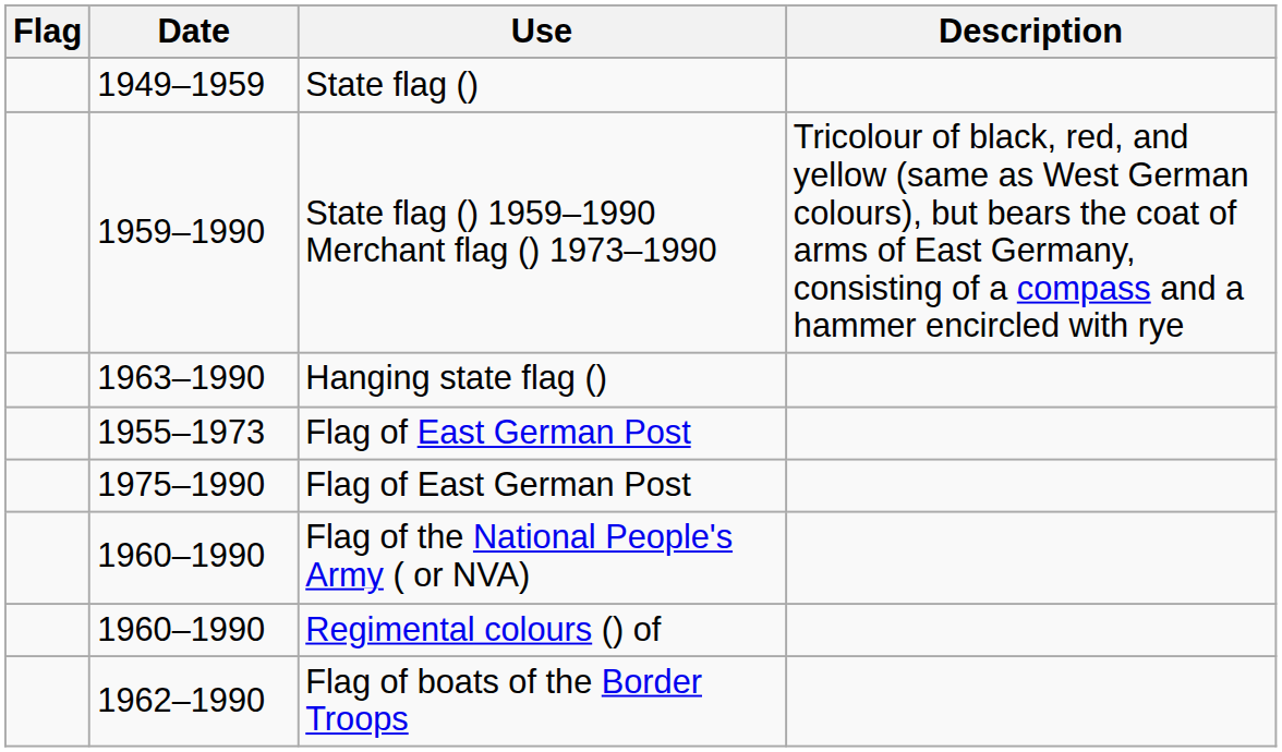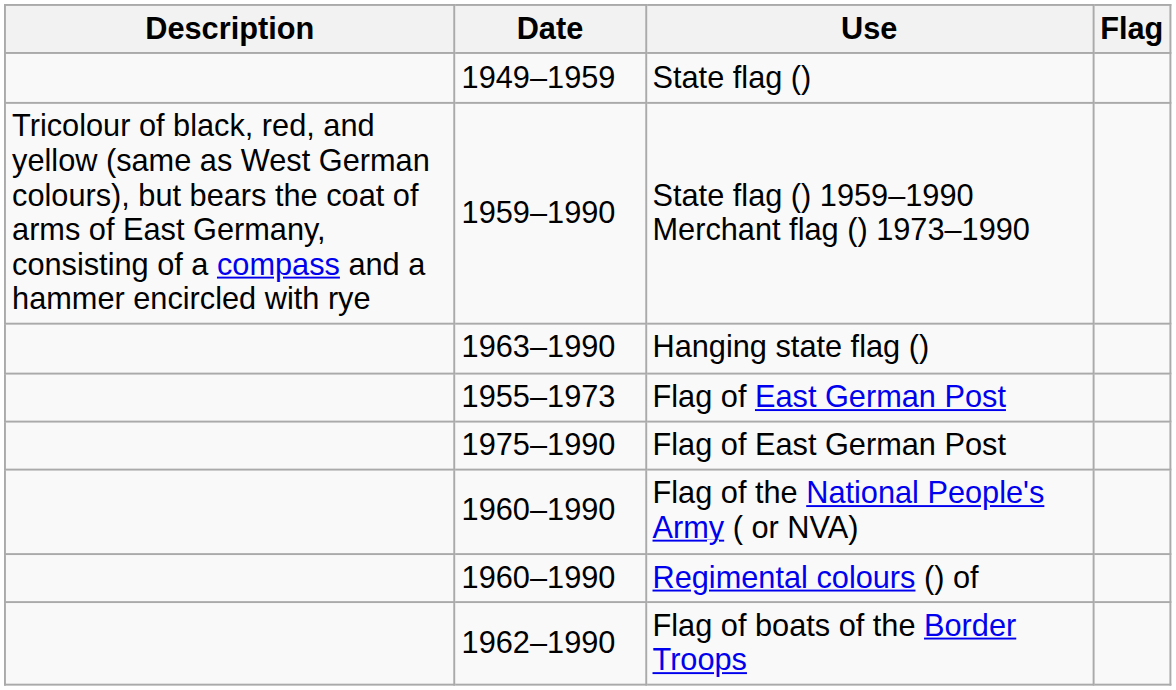 <table class="wikitable">
 <tr>
-<th>Flag</th>
+<th style="width:250px">Description</th>
 <th style="width:100px">Date</th>
 <th style="width:250px">Use</th>
-<th style="width:250px">Description</th>
+<th>Flag</th>
 </tr>
 <tr>
 <td></td>
 <td>1949–1959</td>
 <td>State flag ()</td>
 <td></td>
 </tr>
 <tr>
-<td></td>
+<td>Tricolour of black, red, and yellow (same as West German colours), but bears the coat of arms of East Germany, consisting of a <a href='#'>compass</a> and a hammer encircled with rye</td>
 <td>1959–1990</td>
 <td>State flag () 1959–1990<br>Merchant flag () 1973–1990</td>
-<td>Tricolour of black, red, and yellow (same as West German colours), but bears the coat of arms of East Germany, consisting of a <a href='#'>compass</a> and a hammer encircled with rye</td>
+<td></td>
 </tr>
 <tr>
 <td></td>
 <td>1963–1990</td>
 <td>Hanging state flag ()</td>
 <td></td>
 </tr>
 <tr>
 <td></td>
 <td>1955–1973</td>
 <td>Flag of <a href='#'>East German Post</a></td>
 <td></td>
 </tr>
 <tr>
 <td></td>
 <td>1975–1990</td>
 <td>Flag of East German Post</td>
 <td></td>
 </tr>
 <tr>
 <td></td>
 <td>1960–1990</td>
 <td>Flag of the <a href='#'>National People's Army</a> ( or NVA)</td>
 <td></td>
 </tr>
 <tr>
 <td></td>
 <td>1960–1990</td>
 <td><a href='#'>Regimental colours</a> () of </td>
 <td></td>
 </tr>
 <tr>
 <td></td>
 <td>1962–1990</td>
 <td>Flag of boats of the <a href='#'>Border Troops</a></td>
 <td></td>
 </tr>
 </table>
